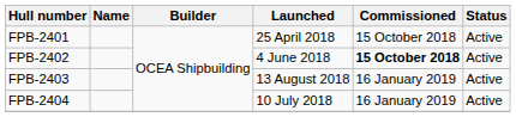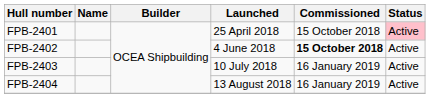 <table class="wikitable sortable">
 <tr>
 <th>Hull number</th>
 <th>Name</th>
 <th>Builder</th>
 <th>Launched</th>
 <th>Commissioned</th>
 <th>Status</th>
 </tr>
 <tr>
 <td>FPB-2401</td>
 <td></td>
 <td rowspan="4">OCEA Shipbuilding</td>
 <td>25 April 2018</td>
 <td>15 October 2018</td>
-<td>Active</td>
+<td style="background: pink;">Active</td>
 </tr>
 <tr>
 <td>FPB-2402</td>
 <td></td>
 <td>4 June 2018</td>
 <td><strong>15 October 2018</strong></td>
 <td>Active</td>
 </tr>
 <tr>
 <td>FPB-2403</td>
 <td></td>
-<td>13 August 2018</td>
+<td>10 July 2018</td>
 <td>16 January 2019</td>
 <td>Active</td>
 </tr>
 <tr>
 <td>FPB-2404</td>
 <td></td>
-<td>10 July 2018</td>
+<td>13 August 2018</td>
 <td>16 January 2019</td>
 <td>Active</td>
 </tr>
 <tr>
 </tr>
 </table>
